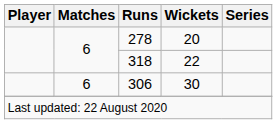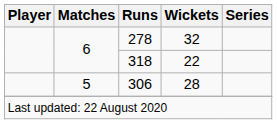 <table class="wikitable sortable">
 <tr>
 <th scope=col>Player</th>
 <th scope=col>Matches</th>
 <th scope=col>Runs</th>
 <th scope=col>Wickets</th>
 <th scope=col>Series</th>
 </tr>
 <tr>
 <td rowspan=2></td>
 <td align=center rowspan=2>6</td>
 <td align=center>278</td>
-<td align=center>20</td>
+<td align=center>32</td>
 <td></td>
 </tr>
 <tr>
 <td align=center>318</td>
 <td align=center>22</td>
 <td></td>
 </tr>
 <tr>
 <td></td>
-<td align=center>6</td>
+<td align=center>5</td>
 <td align=center>306</td>
-<td align=center>30</td>
+<td align=center>28</td>
 <td></td>
 </tr>
 <tr>
 </tr>
 <tr class=sortbottom>
 <td colspan=5><small>Last updated: 22 August 2020</small></td>
 </tr>
 </table>
